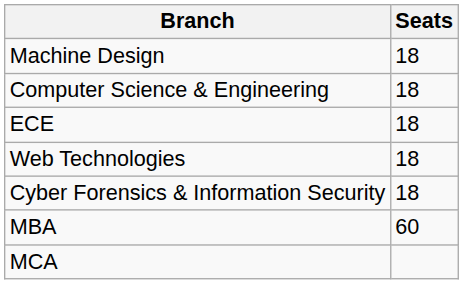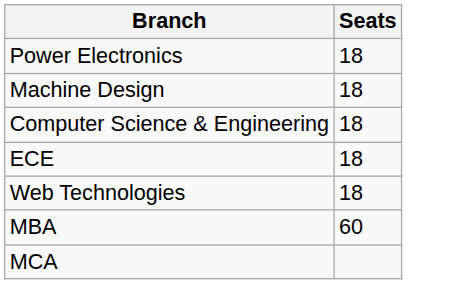 <table class="wikitable">
 <tr>
 <th>Branch</th>
 <th>Seats</th>
+</tr>
+<tr>
+<td>Power Electronics</td>
+<td>18</td>
 </tr>
 <tr>
 <td>Machine Design</td>
 <td>18</td>
 </tr>
 <tr>
 <td>Computer Science & Engineering</td>
 <td>18</td>
 </tr>
 <tr>
 <td>ECE</td>
 <td>18</td>
 </tr>
 <tr>
 <td>Web Technologies</td>
 <td>18</td>
 </tr>
 <tr>
-<td>Cyber Forensics & Information Security</td>
-<td>18</td>
-</tr>
-<tr>
 <td>MBA</td>
 <td>60</td>
 </tr>
 <tr>
 <td>MCA</td>
 <td></td>
 </tr>
 </table>
